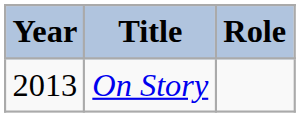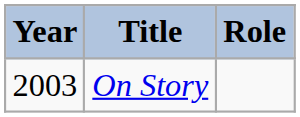 <table class="wikitable" style="font-size:95%;">
 <tr>
 <th style="background:#B0C4DE;">Year</th>
 <th style="background:#B0C4DE;">Title</th>
 <th style="background:#B0C4DE;">Role</th>
 </tr>
 <tr>
-<td>2013</td>
+<td>2003</td>
 <td><em><a href='#'>On Story</a></em></td>
 <td></td>
 </tr>
 </table>
